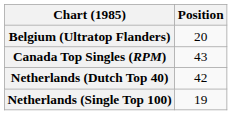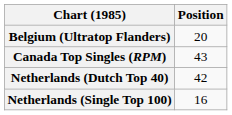 <table class="wikitable sortable plainrowheaders" style="text-align:center">
 <tr>
 <th>Chart (1985)</th>
 <th>Position</th>
 </tr>
 <tr>
 <th scope="row">Belgium (Ultratop Flanders)</th>
 <td>20</td>
 </tr>
 <tr>
 <th scope="row">Canada Top Singles (<em>RPM</em>)</th>
 <td>43</td>
 </tr>
 <tr>
 <th scope="row">Netherlands (Dutch Top 40)</th>
 <td>42</td>
 </tr>
 <tr>
 <th scope="row">Netherlands (Single Top 100)</th>
-<td>19</td>
+<td>16</td>
 </tr>
 </table>
